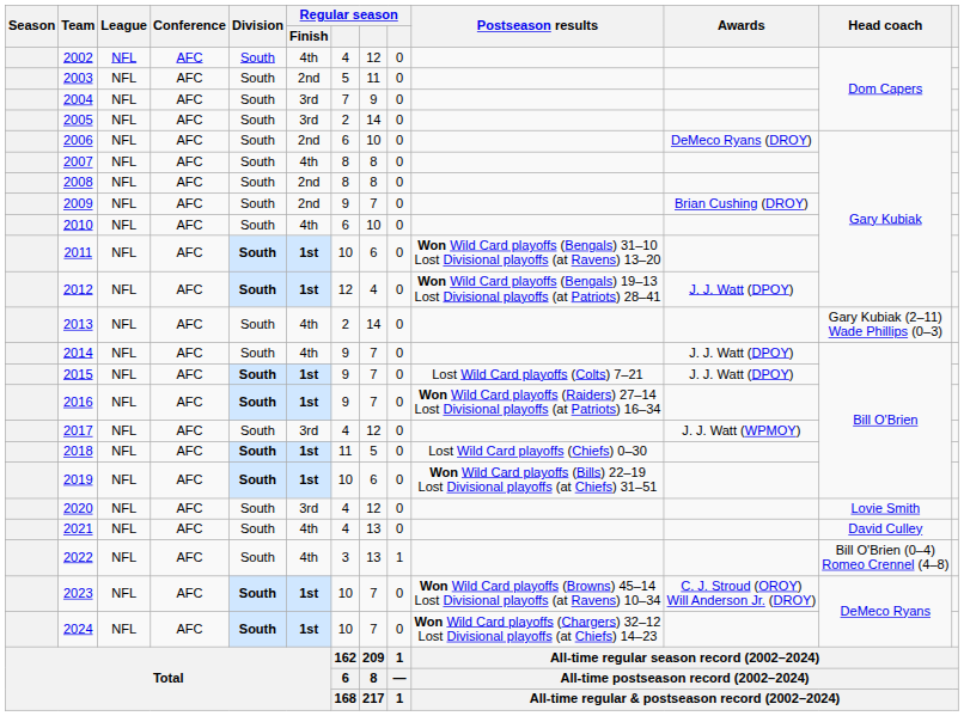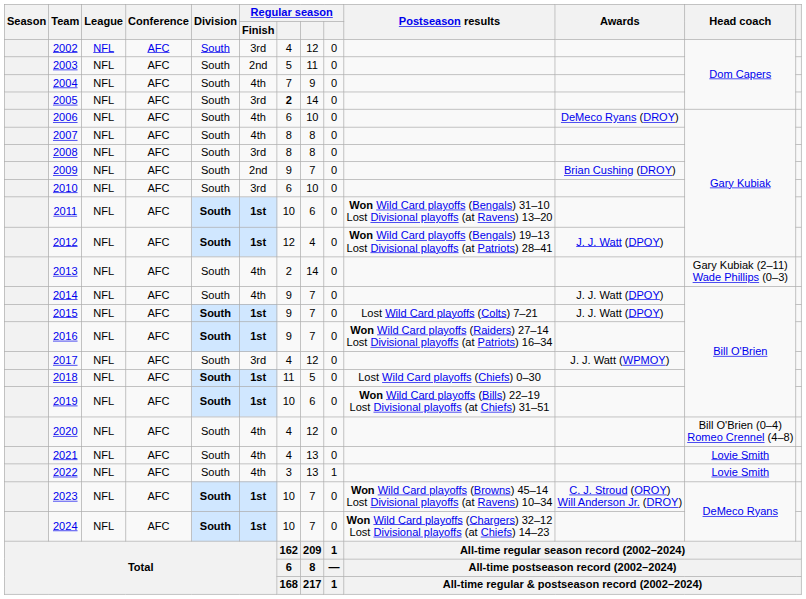 <table class="wikitable" style="text-align:center">
 <tr>
 <th scope="col" rowspan="2">Season</th>
 <th scope="col" rowspan="2">Team</th>
 <th scope="col" rowspan="2">League</th>
 <th scope="col" rowspan="2">Conference</th>
 <th scope="col" rowspan="2">Division</th>
 <th scope="colgroup" colspan="4"><a href='#'>Regular season</a></th>
 <th scope="col" rowspan="2"><a href='#'>Postseason</a> results</th>
 <th scope="col" rowspan="2">Awards</th>
 <th scope=col rowspan="2">Head coach</th>
 <th scope=col rowspan="2"></th>
 </tr>
 <tr>
 <th scope="col" rowspan="1">Finish</th>
 <th scope="col" rowspan="1"></th>
 <th scope="col" rowspan="1"></th>
 <th scope="col" rowspan="1"  width=2.5%></th>
 </tr>
 <tr>
 <th scope=row></th>
 <td><a href='#'>2002</a></td>
 <td><a href='#'>NFL</a></td>
 <td><a href='#'>AFC</a></td>
 <td><a href='#'>South</a></td>
-<td>4th</td>
+<td>3rd</td>
 <td>4</td>
 <td>12</td>
 <td>0</td>
 <td></td>
 <td></td>
 <td rowspan="4"><a href='#'>Dom Capers</a></td>
 <td></td>
 </tr>
 <tr>
 <th scope=row></th>
 <td><a href='#'>2003</a></td>
 <td>NFL</td>
 <td>AFC</td>
 <td>South</td>
 <td>2nd</td>
 <td>5</td>
 <td>11</td>
 <td>0</td>
 <td></td>
 <td></td>
 <td></td>
 </tr>
 <tr>
 <th scope=row></th>
 <td><a href='#'>2004</a></td>
 <td>NFL</td>
 <td>AFC</td>
 <td>South</td>
-<td>3rd</td>
+<td>4th</td>
 <td>7</td>
 <td>9</td>
 <td>0</td>
 <td></td>
 <td></td>
 <td></td>
 </tr>
 <tr>
 <th scope=row></th>
 <td><a href='#'>2005</a></td>
 <td>NFL</td>
 <td>AFC</td>
 <td>South</td>
 <td>3rd</td>
-<td>2</td>
+<td><strong>2</strong></td>
 <td>14</td>
 <td>0</td>
 <td></td>
 <td></td>
 <td></td>
 </tr>
 <tr>
 <th scope=row></th>
 <td><a href='#'>2006</a></td>
 <td>NFL</td>
 <td>AFC</td>
 <td>South</td>
-<td>2nd</td>
+<td>4th</td>
 <td>6</td>
 <td>10</td>
 <td>0</td>
 <td></td>
 <td><a href='#'>DeMeco Ryans</a> (<a href='#'>DROY</a>)</td>
 <td rowspan="7"><a href='#'>Gary Kubiak</a></td>
 <td></td>
 </tr>
 <tr>
 <th scope=row></th>
 <td><a href='#'>2007</a></td>
 <td>NFL</td>
 <td>AFC</td>
 <td>South</td>
 <td>4th</td>
 <td>8</td>
 <td>8</td>
 <td>0</td>
 <td></td>
 <td></td>
 <td></td>
 </tr>
 <tr>
 <th scope=row></th>
 <td><a href='#'>2008</a></td>
 <td>NFL</td>
 <td>AFC</td>
 <td>South</td>
-<td>2nd</td>
+<td>3rd</td>
 <td>8</td>
 <td>8</td>
 <td>0</td>
 <td></td>
 <td></td>
 <td></td>
 </tr>
 <tr>
 <th scope=row></th>
 <td><a href='#'>2009</a></td>
 <td>NFL</td>
 <td>AFC</td>
 <td>South</td>
 <td>2nd</td>
 <td>9</td>
 <td>7</td>
 <td>0</td>
 <td></td>
 <td><a href='#'>Brian Cushing</a> (<a href='#'>DROY</a>)</td>
 <td></td>
 </tr>
 <tr>
 <th scope=row></th>
 <td><a href='#'>2010</a></td>
 <td>NFL</td>
 <td>AFC</td>
 <td>South</td>
-<td>4th</td>
+<td>3rd</td>
 <td>6</td>
 <td>10</td>
 <td>0</td>
 <td></td>
 <td></td>
 <td></td>
 </tr>
 <tr>
 <th scope=row></th>
 <td><a href='#'>2011</a></td>
 <td>NFL</td>
 <td>AFC</td>
 <td style="background: #D0E7FF;"><strong>South</strong></td>
 <td style="background: #D0E7FF;"><strong>1st</strong></td>
 <td>10</td>
 <td>6</td>
 <td>0</td>
 <td colspan="1"><strong>Won</strong> <a href='#'>Wild Card playoffs</a> (<a href='#'>Bengals</a>) 31–10<br>Lost <a href='#'>Divisional playoffs</a> (at <a href='#'>Ravens</a>) 13–20</td>
 <td></td>
 <td></td>
 </tr>
 <tr>
 <th scope=row></th>
 <td><a href='#'>2012</a></td>
 <td>NFL</td>
 <td>AFC</td>
 <td style="background: #D0E7FF;"><strong>South</strong></td>
 <td style="background: #D0E7FF;"><strong>1st</strong></td>
 <td>12</td>
 <td>4</td>
 <td>0</td>
 <td><strong>Won</strong> <a href='#'>Wild Card playoffs</a> (<a href='#'>Bengals</a>) 19–13<br>Lost <a href='#'>Divisional playoffs</a> (at <a href='#'>Patriots</a>) 28–41</td>
 <td><a href='#'>J. J. Watt</a> (<a href='#'>DPOY</a>)</td>
 <td></td>
 </tr>
 <tr>
 <th scope=row></th>
 <td><a href='#'>2013</a></td>
 <td>NFL</td>
 <td>AFC</td>
 <td>South</td>
 <td>4th</td>
 <td>2</td>
 <td>14</td>
 <td>0</td>
 <td></td>
 <td></td>
 <td>Gary Kubiak (2–11)<br><a href='#'>Wade Phillips</a> (0–3)</td>
 <td></td>
 </tr>
 <tr>
 <th scope=row></th>
 <td><a href='#'>2014</a></td>
 <td>NFL</td>
 <td>AFC</td>
 <td>South</td>
 <td>4th</td>
 <td>9</td>
 <td>7</td>
 <td>0</td>
 <td></td>
 <td>J. J. Watt (<a href='#'>DPOY</a>)</td>
 <td rowspan="6"><a href='#'>Bill O'Brien</a></td>
 <td></td>
 </tr>
 <tr>
 <th scope=row></th>
 <td><a href='#'>2015</a></td>
 <td>NFL</td>
 <td>AFC</td>
 <td style="background: #D0E7FF;"><strong>South</strong></td>
 <td style="background: #D0E7FF;"><strong>1st</strong></td>
 <td>9</td>
 <td>7</td>
 <td>0</td>
 <td>Lost <a href='#'>Wild Card playoffs</a> (<a href='#'>Colts</a>) 7–21</td>
 <td>J. J. Watt (<a href='#'>DPOY</a>)</td>
 <td></td>
 </tr>
 <tr>
 <th scope=row></th>
 <td><a href='#'>2016</a></td>
 <td>NFL</td>
 <td>AFC</td>
 <td style="background: #D0E7FF;"><strong>South</strong></td>
 <td style="background: #D0E7FF;"><strong>1st</strong></td>
 <td>9</td>
 <td>7</td>
 <td>0</td>
 <td><strong>Won</strong> <a href='#'>Wild Card playoffs</a> (<a href='#'>Raiders</a>) 27–14<br>Lost <a href='#'>Divisional playoffs</a> (at <a href='#'>Patriots</a>) 16–34</td>
 <td></td>
 <td></td>
 </tr>
 <tr>
 <th scope=row></th>
 <td><a href='#'>2017</a></td>
 <td>NFL</td>
 <td>AFC</td>
 <td>South</td>
 <td>3rd</td>
 <td>4</td>
 <td>12</td>
 <td>0</td>
 <td></td>
 <td>J. J. Watt (<a href='#'>WPMOY</a>)</td>
 <td></td>
 </tr>
 <tr>
 <th scope=row></th>
 <td><a href='#'>2018</a></td>
 <td>NFL</td>
 <td>AFC</td>
 <td style="background: #D0E7FF;"><strong>South</strong></td>
 <td style="background: #D0E7FF;"><strong>1st</strong></td>
 <td>11</td>
 <td>5</td>
 <td>0</td>
 <td>Lost <a href='#'>Wild Card playoffs</a> (<a href='#'>Chiefs</a>) 0–30</td>
 <td></td>
 <td></td>
 </tr>
 <tr>
 <th scope=row></th>
 <td><a href='#'>2019</a></td>
 <td>NFL</td>
 <td>AFC</td>
 <td style="background: #D0E7FF;"><strong>South</strong></td>
 <td style="background: #D0E7FF;"><strong>1st</strong></td>
 <td>10</td>
 <td>6</td>
 <td>0</td>
 <td><strong>Won</strong> <a href='#'>Wild Card playoffs</a> (<a href='#'>Bills</a>) 22–19 <br>Lost <a href='#'>Divisional playoffs</a> (at <a href='#'>Chiefs</a>) 31–51</td>
 <td></td>
 <td></td>
 </tr>
 <tr>
 <th scope=row></th>
 <td><a href='#'>2020</a></td>
 <td>NFL</td>
 <td>AFC</td>
 <td>South</td>
-<td>3rd</td>
+<td>4th</td>
 <td>4</td>
 <td>12</td>
 <td>0</td>
 <td></td>
 <td></td>
-<td><a href='#'>Lovie Smith</a></td>
+<td>Bill O'Brien (0–4)<br><a href='#'>Romeo Crennel</a> (4–8)</td>
 <td></td>
 </tr>
 <tr>
 <th scope=row></th>
 <td><a href='#'>2021</a></td>
 <td>NFL</td>
 <td>AFC</td>
 <td>South</td>
 <td>4th</td>
 <td>4</td>
 <td>13</td>
 <td>0</td>
 <td></td>
 <td></td>
-<td><a href='#'>David Culley</a></td>
+<td><a href='#'>Lovie Smith</a></td>
 <td></td>
 </tr>
 <tr>
 <th scope=row></th>
 <td><a href='#'>2022</a></td>
 <td>NFL</td>
 <td>AFC</td>
 <td>South</td>
 <td>4th</td>
 <td>3</td>
 <td>13</td>
 <td>1</td>
 <td></td>
 <td></td>
-<td>Bill O'Brien (0–4)<br><a href='#'>Romeo Crennel</a> (4–8)</td>
+<td><a href='#'>Lovie Smith</a></td>
 <td></td>
 </tr>
 <tr>
 <th scope=row></th>
 <td><a href='#'>2023</a></td>
 <td>NFL</td>
 <td>AFC</td>
 <td style="background: #D0E7FF;"><strong>South</strong></td>
 <td style="background: #D0E7FF;"><strong>1st</strong></td>
 <td>10</td>
 <td>7</td>
 <td>0</td>
 <td><strong>Won</strong> <a href='#'>Wild Card playoffs</a> (<a href='#'>Browns</a>) 45–14<br>Lost <a href='#'>Divisional playoffs</a> (at <a href='#'>Ravens</a>) 10–34</td>
 <td><a href='#'>C. J. Stroud</a> (<a href='#'>OROY</a>)<br><a href='#'>Will Anderson Jr.</a> (<a href='#'>DROY</a>)</td>
 <td rowspan="2"><a href='#'>DeMeco Ryans</a></td>
 <td></td>
 </tr>
 <tr>
 <th scope=row></th>
 <td><a href='#'>2024</a></td>
 <td>NFL</td>
 <td>AFC</td>
 <td style="background: #D0E7FF;"><strong>South</strong></td>
 <td style="background: #D0E7FF;"><strong>1st</strong></td>
 <td>10</td>
 <td>7</td>
 <td>0</td>
 <td><strong>Won</strong> <a href='#'>Wild Card playoffs</a> (<a href='#'>Chargers</a>) 32–12<br>Lost <a href='#'>Divisional playoffs</a> (at <a href='#'>Chiefs</a>) 14–23</td>
 <td></td>
 <td></td>
 </tr>
 <tr>
 <th scope="row" rowspan="3" colspan="6">Total</th>
 <th>162</th>
 <th>209</th>
 <th>1</th>
 <th colspan="4"><strong>All-time regular season record (2002–2024)</strong></th>
 </tr>
 <tr>
 <th>6</th>
 <th>8</th>
 <th>—</th>
 <th colspan="4"><strong>All-time postseason record (2002–2024)</strong></th>
 </tr>
 <tr>
 <th>168</th>
 <th>217</th>
 <th>1</th>
 <th colspan="4"><strong>All-time regular & postseason record (2002–2024)</strong></th>
 </tr>
 </table>
